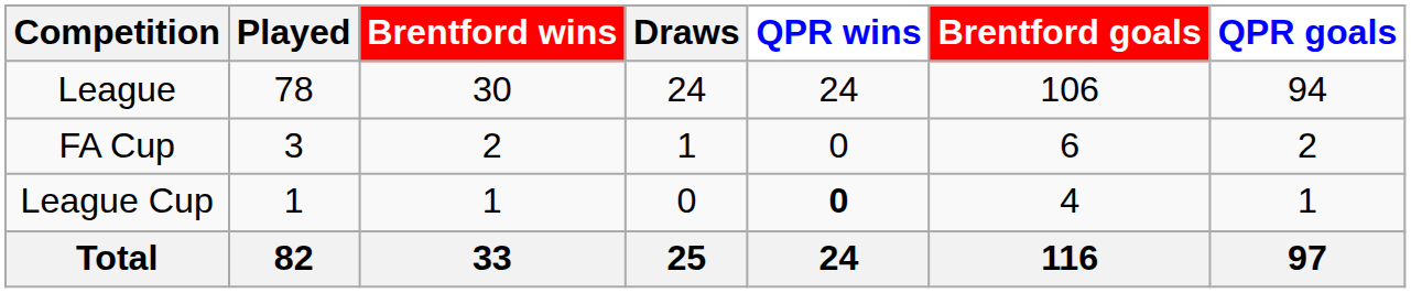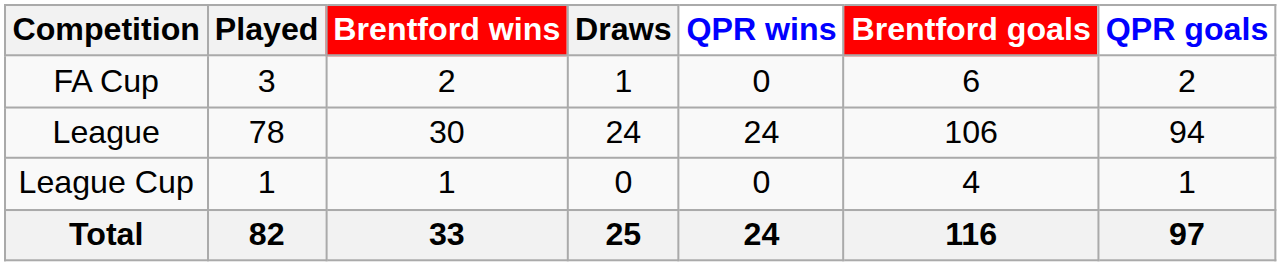 <table class="wikitable" style="text-align: center;">
 <tr>
 <th>Competition</th>
 <th>Played</th>
 <th align="center"; style="background:#FF0000; color:#FFF">Brentford wins</th>
 <th>Draws</th>
 <th align="center"; style="background:#FFFFFF; color:#0000FF">QPR wins</th>
 <th align="center"; style="background:#FF0000; color:#FFF">Brentford goals</th>
 <th align="center"; style="background:#FFFFFF; color:#0000FF">QPR goals</th>
 </tr>
 <tr>
+<td>FA Cup</td>
+<td>3</td>
+<td>2</td>
+<td>1</td>
+<td>0</td>
+<td>6</td>
+<td>2</td>
+</tr>
+<tr>
 <td>League</td>
 <td>78</td>
 <td>30</td>
 <td>24</td>
 <td>24</td>
 <td>106</td>
 <td>94</td>
 </tr>
 <tr>
-<td>FA Cup</td>
-<td>3</td>
-<td>2</td>
-<td>1</td>
-<td>0</td>
-<td>6</td>
-<td>2</td>
-</tr>
-<tr>
 <td>League Cup</td>
 <td>1</td>
 <td>1</td>
 <td>0</td>
-<td><strong>0</strong></td>
+<td>0</td>
 <td>4</td>
 <td>1</td>
 </tr>
 <tr>
 <th>Total</th>
 <th>82</th>
 <th>33</th>
 <th>25</th>
 <th>24</th>
 <th>116</th>
 <th>97</th>
 </tr>
 </table>
